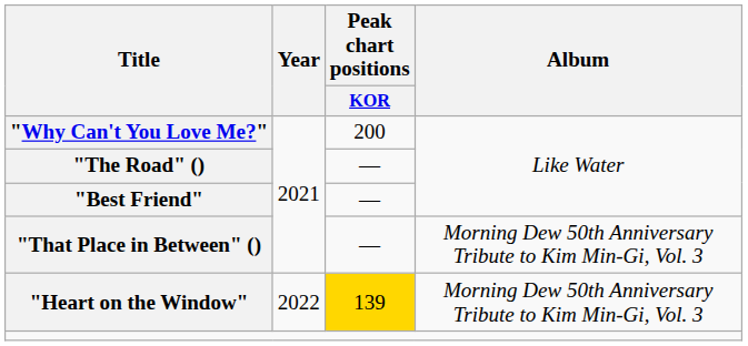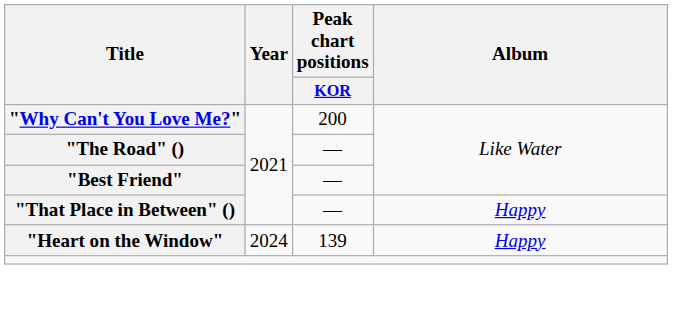 <table class="wikitable plainrowheaders" style="text-align:center">
 <tr>
 <th scope="col" rowspan="2">Title</th>
 <th scope="col" rowspan="2">Year</th>
 <th scope="col">Peak chart positions</th>
 <th scope="col" rowspan="2"  style="width:15em">Album</th>
 </tr>
 <tr>
 <th scope="col" style="font-size:85%; width:2.5em"><a href='#'>KOR</a><br></th>
 </tr>
 <tr>
 <th scope="row">"<a href='#'>Why Can't You Love Me?</a>"</th>
 <td rowspan="4">2021</td>
 <td>200</td>
 <td rowspan="3"><em>Like Water</em></td>
 </tr>
 <tr>
 <th scope="row">"The Road" ()</th>
 <td>—</td>
 </tr>
 <tr>
 <th scope="row">"Best Friend"<br></th>
 <td>—</td>
 </tr>
 <tr>
 <th scope="row">"That Place in Between" ()</th>
 <td>—</td>
-<td><em>Morning Dew 50th Anniversary Tribute to Kim Min-Gi, Vol. 3</em></td>
+<td><em><a href='#'>Happy</a></em></td>
 </tr>
 <tr>
 <th scope="row">"Heart on the Window"<br></th>
-<td>2022</td>
-<td style="background: gold;">139</td>
-<td><em>Morning Dew 50th Anniversary Tribute to Kim Min-Gi, Vol. 3</em></td>
+<td>2024</td>
+<td>139</td>
+<td><em><a href='#'>Happy</a></em></td>
 </tr>
 <tr>
 <td colspan="4"></td>
 </tr>
 </table>
